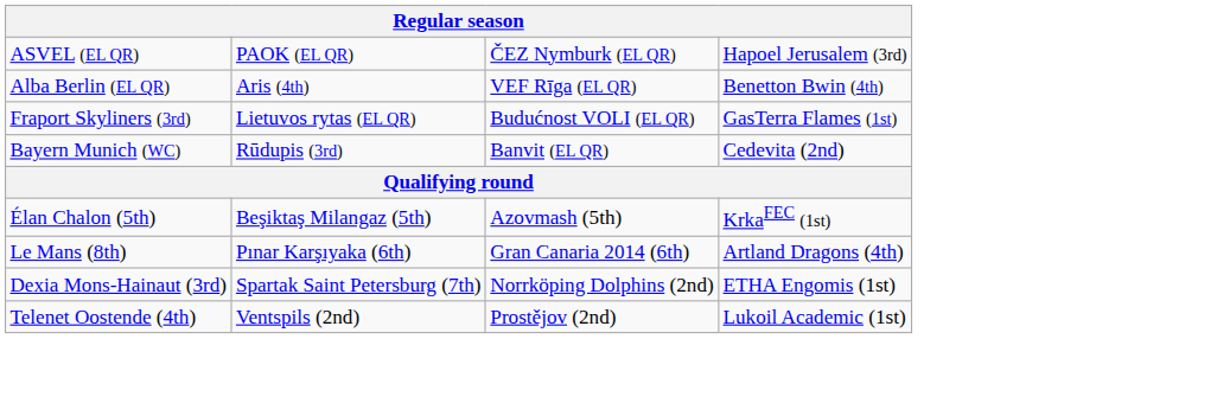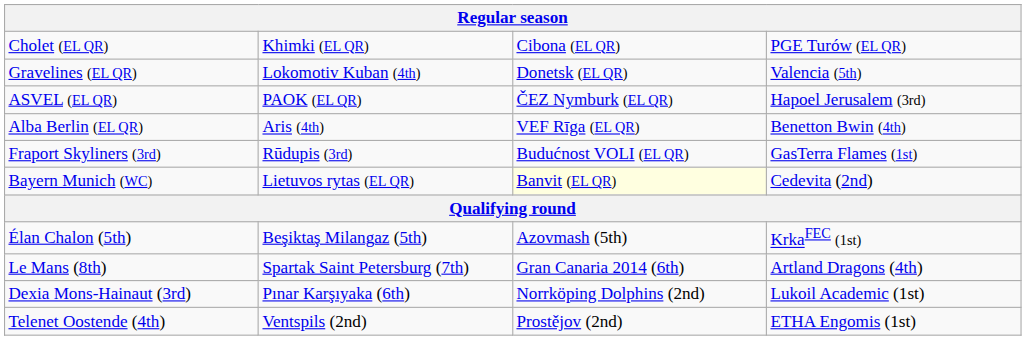 <table class="wikitable">
 <tr>
 <th colspan=4><a href='#'>Regular season</a></th>
+</tr>
+<tr>
+<td width=230> <a href='#'>Cholet</a> <small>(<a href='#'>EL QR</a>)</small></td>
+<td width=230> <a href='#'>Khimki</a> <small>(<a href='#'>EL QR</a>)</small></td>
+<td width=230> <a href='#'>Cibona</a> <small>(<a href='#'>EL QR</a>)</small></td>
+<td width=230> <a href='#'>PGE Turów</a> <small>(<a href='#'>EL QR</a>)</small></td>
+</tr>
+<tr>
+<td> <a href='#'>Gravelines</a> <small>(<a href='#'>EL QR</a>)</small></td>
+<td> <a href='#'>Lokomotiv Kuban</a> <small>(<a href='#'>4th</a>)</small></td>
+<td> <a href='#'>Donetsk</a> <small>(<a href='#'>EL QR</a>)</small></td>
+<td> <a href='#'>Valencia</a> <small>(<a href='#'>5th</a>)</small></td>
 </tr>
 <tr>
 <td> <a href='#'>ASVEL</a> <small>(<a href='#'>EL QR</a>)</small></td>
 <td> <a href='#'>PAOK</a> <small>(<a href='#'>EL QR</a>)</small></td>
 <td> <a href='#'>ČEZ Nymburk</a> <small>(<a href='#'>EL QR</a>)</small></td>
 <td> <a href='#'>Hapoel Jerusalem</a> <small>(3rd)</small></td>
 </tr>
 <tr>
 <td> <a href='#'>Alba Berlin</a> <small>(<a href='#'>EL QR</a>)</small></td>
 <td> <a href='#'>Aris</a> <small>(<a href='#'>4th</a>)</small></td>
 <td> <a href='#'>VEF Rīga</a> <small>(<a href='#'>EL QR</a>)</small></td>
 <td> <a href='#'>Benetton Bwin</a> <small>(<a href='#'>4th</a>)</small></td>
 </tr>
 <tr>
 <td> <a href='#'>Fraport Skyliners</a> <small>(<a href='#'>3rd</a>)</small></td>
-<td> <a href='#'>Lietuvos rytas</a> <small>(<a href='#'>EL QR</a>)</small></td>
+<td> <a href='#'>Rūdupis</a> <small>(<a href='#'>3rd</a>)</small></td>
 <td> <a href='#'>Budućnost VOLI</a> <small>(<a href='#'>EL QR</a>)</small></td>
 <td> <a href='#'>GasTerra Flames</a> <small>(<a href='#'>1st</a>)</small></td>
 </tr>
 <tr>
 <td> <a href='#'>Bayern Munich</a> <small>(<a href='#'>WC</a>)</small></td>
-<td> <a href='#'>Rūdupis</a> <small>(<a href='#'>3rd</a>)</small></td>
-<td> <a href='#'>Banvit</a> <small>(<a href='#'>EL QR</a>)</small></td>
+<td> <a href='#'>Lietuvos rytas</a> <small>(<a href='#'>EL QR</a>)</small></td>
+<td style="background: lightyellow;"> <a href='#'>Banvit</a> <small>(<a href='#'>EL QR</a>)</small></td>
 <td> <a href='#'>Cedevita</a> (<a href='#'>2nd</a>)</td>
 </tr>
 <tr>
 <th colspan=4><a href='#'>Qualifying round</a></th>
 </tr>
 <tr>
 <td> <a href='#'>Élan Chalon</a> (<a href='#'>5th</a>)</td>
 <td> <a href='#'>Beşiktaş Milangaz</a> (<a href='#'>5th</a>)</td>
 <td> <a href='#'>Azovmash</a> (5th)</td>
 <td> <a href='#'>Krka</a><sup><a href='#'>FEC</a></sup> <small>(1st)</small></td>
 </tr>
 <tr>
 <td> <a href='#'>Le Mans</a> (<a href='#'>8th</a>)</td>
-<td> <a href='#'>Pınar Karşıyaka</a> (<a href='#'>6th</a>)</td>
+<td> <a href='#'>Spartak Saint Petersburg</a> (<a href='#'>7th</a>)</td>
 <td> <a href='#'>Gran Canaria 2014</a> (<a href='#'>6th</a>)</td>
 <td> <a href='#'>Artland Dragons</a> (<a href='#'>4th</a>)</td>
 </tr>
 <tr>
 <td> <a href='#'>Dexia Mons-Hainaut</a> (<a href='#'>3rd</a>)</td>
-<td> <a href='#'>Spartak Saint Petersburg</a> (<a href='#'>7th</a>)</td>
+<td> <a href='#'>Pınar Karşıyaka</a> (<a href='#'>6th</a>)</td>
 <td> <a href='#'>Norrköping Dolphins</a> (2nd)</td>
-<td> <a href='#'>ETHA Engomis</a> (1st)</td>
+<td> <a href='#'>Lukoil Academic</a> (1st)</td>
 </tr>
 <tr>
 <td> <a href='#'>Telenet Oostende</a> (<a href='#'>4th</a>)</td>
 <td> <a href='#'>Ventspils</a> (2nd)</td>
 <td> <a href='#'>Prostějov</a> (2nd)</td>
-<td> <a href='#'>Lukoil Academic</a> (1st)</td>
+<td> <a href='#'>ETHA Engomis</a> (1st)</td>
 </tr>
 </table>
